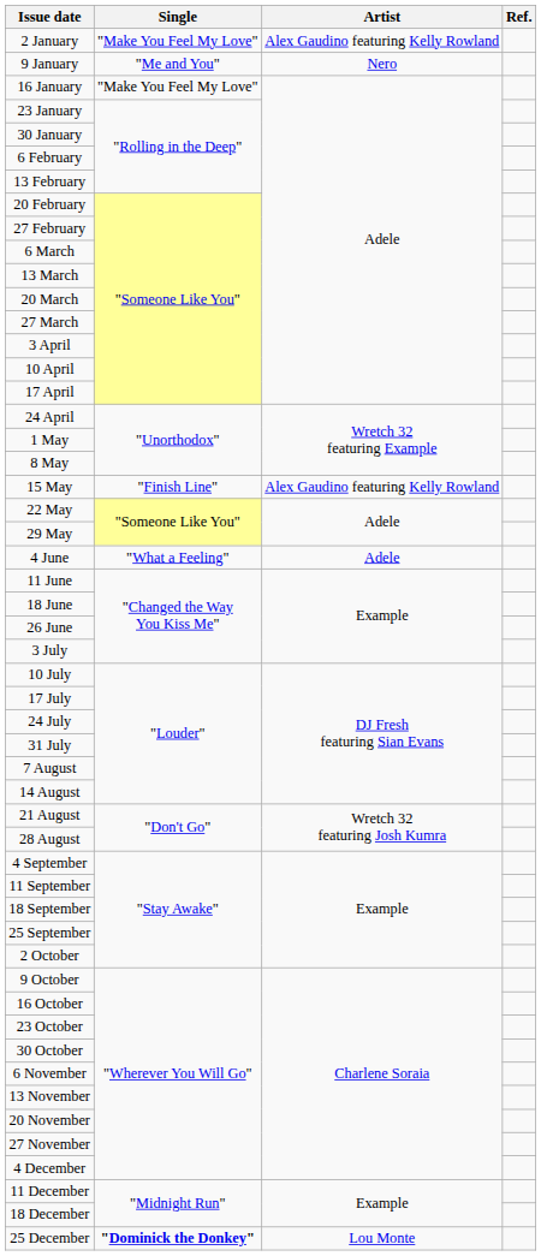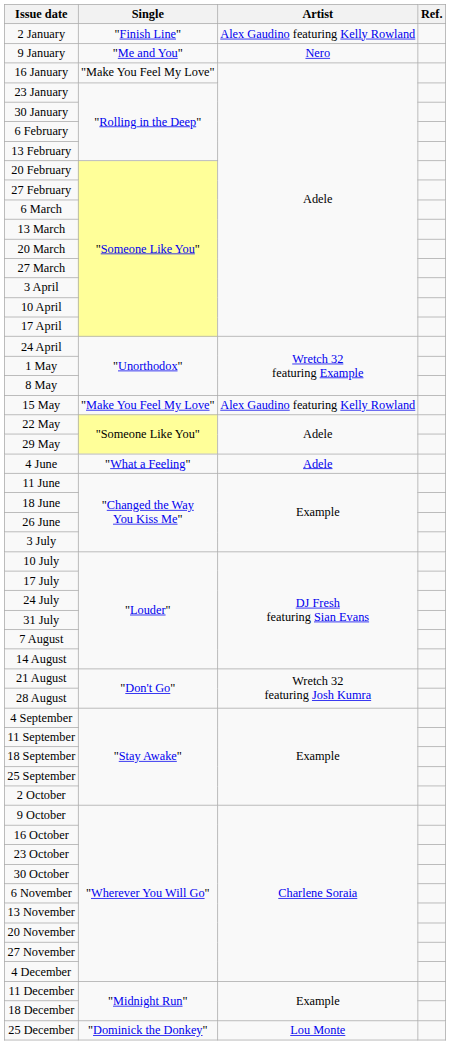 <table class="wikitable plainrowheaders" style="text-align:center;">
 <tr>
 <th scope=col>Issue date</th>
 <th scope=col>Single</th>
 <th scope=col>Artist</th>
 <th scope=col>Ref.</th>
 </tr>
 <tr>
 <td>2 January</td>
-<td>"<a href='#'>Make You Feel My Love</a>"</td>
+<td>"<a href='#'>Finish Line</a>"</td>
 <td><a href='#'>Alex Gaudino</a> featuring <a href='#'>Kelly Rowland</a></td>
 <td></td>
 </tr>
 <tr>
 <td>9 January</td>
 <td>"<a href='#'>Me and You</a>"</td>
 <td><a href='#'>Nero</a></td>
 <td></td>
 </tr>
 <tr>
 <td>16 January</td>
 <td>"Make You Feel My Love"</td>
 <td rowspan=14>Adele</td>
 <td></td>
 </tr>
 <tr>
 <td>23 January</td>
 <td rowspan=4>"<a href='#'>Rolling in the Deep</a>"</td>
 <td></td>
 </tr>
 <tr>
 <td>30 January</td>
 <td></td>
 </tr>
 <tr>
 <td>6 February</td>
 <td></td>
 </tr>
 <tr>
 <td>13 February</td>
 <td></td>
 </tr>
 <tr>
 <td>20 February </td>
 <td rowspan=9 bgcolor=#FFFF99>"<a href='#'>Someone Like You</a>" </td>
 <td></td>
 </tr>
 <tr>
 <td>27 February </td>
 <td></td>
 </tr>
 <tr>
 <td>6 March </td>
 <td></td>
 </tr>
 <tr>
 <td>13 March </td>
 <td></td>
 </tr>
 <tr>
 <td>20 March</td>
 <td></td>
 </tr>
 <tr>
 <td>27 March </td>
 <td></td>
 </tr>
 <tr>
 <td>3 April</td>
 <td></td>
 </tr>
 <tr>
 <td>10 April</td>
 <td></td>
 </tr>
 <tr>
 <td>17 April</td>
 <td></td>
 </tr>
 <tr>
 <td>24 April</td>
 <td rowspan=3>"<a href='#'>Unorthodox</a>"</td>
 <td rowspan=3><a href='#'>Wretch 32</a><br>featuring <a href='#'>Example</a></td>
 <td></td>
 </tr>
 <tr>
 <td>1 May</td>
 <td></td>
 </tr>
 <tr>
 <td>8 May</td>
 <td></td>
 </tr>
 <tr>
 <td>15 May</td>
-<td>"<a href='#'>Finish Line</a>"</td>
+<td>"<a href='#'>Make You Feel My Love</a>"</td>
 <td><a href='#'>Alex Gaudino</a> featuring <a href='#'>Kelly Rowland</a></td>
 <td></td>
 </tr>
 <tr>
 <td>22 May</td>
 <td rowspan=2 bgcolor=#FFFF99>"Someone Like You" </td>
 <td rowspan=2>Adele</td>
 <td></td>
 </tr>
 <tr>
 <td>29 May</td>
 <td></td>
 </tr>
 <tr>
 <td>4 June</td>
 <td>"<a href='#'>What a Feeling</a>"</td>
 <td><a href='#'>Adele</a></td>
 <td></td>
 </tr>
 <tr>
 <td>11 June </td>
 <td rowspan=4>"<a href='#'>Changed the Way<br>You Kiss Me</a>"</td>
 <td rowspan=4>Example</td>
 <td></td>
 </tr>
 <tr>
 <td>18 June </td>
 <td></td>
 </tr>
 <tr>
 <td>26 June</td>
 <td></td>
 </tr>
 <tr>
 <td>3 July</td>
 <td></td>
 </tr>
 <tr>
 <td>10 July </td>
 <td rowspan=6>"<a href='#'>Louder</a>"</td>
 <td rowspan=6><a href='#'>DJ Fresh</a><br>featuring <a href='#'>Sian Evans</a></td>
 <td></td>
 </tr>
 <tr>
 <td>17 July</td>
 <td></td>
 </tr>
 <tr>
 <td>24 July</td>
 <td></td>
 </tr>
 <tr>
 <td>31 July</td>
 <td></td>
 </tr>
 <tr>
 <td>7 August</td>
 <td></td>
 </tr>
 <tr>
 <td>14 August</td>
 <td></td>
 </tr>
 <tr>
 <td>21 August </td>
 <td rowspan=2>"<a href='#'>Don't Go</a>"</td>
 <td rowspan=2>Wretch 32<br>featuring <a href='#'>Josh Kumra</a></td>
 <td></td>
 </tr>
 <tr>
 <td>28 August</td>
 <td></td>
 </tr>
 <tr>
 <td>4 September </td>
 <td rowspan=5>"<a href='#'>Stay Awake</a>"</td>
 <td rowspan=5>Example</td>
 <td></td>
 </tr>
 <tr>
 <td>11 September</td>
 <td></td>
 </tr>
 <tr>
 <td>18 September</td>
 <td></td>
 </tr>
 <tr>
 <td>25 September</td>
 <td></td>
 </tr>
 <tr>
 <td>2 October</td>
 <td></td>
 </tr>
 <tr>
 <td>9 October</td>
 <td rowspan=9>"<a href='#'>Wherever You Will Go</a>"</td>
 <td rowspan=9><a href='#'>Charlene Soraia</a></td>
 <td></td>
 </tr>
 <tr>
 <td>16 October</td>
 <td></td>
 </tr>
 <tr>
 <td>23 October</td>
 <td></td>
 </tr>
 <tr>
 <td>30 October</td>
 <td></td>
 </tr>
 <tr>
 <td>6 November</td>
 <td></td>
 </tr>
 <tr>
 <td>13 November</td>
 <td></td>
 </tr>
 <tr>
 <td>20 November</td>
 <td></td>
 </tr>
 <tr>
 <td>27 November</td>
 <td></td>
 </tr>
 <tr>
 <td>4 December</td>
 <td></td>
 </tr>
 <tr>
 <td>11 December</td>
 <td rowspan=2>"<a href='#'>Midnight Run</a>"</td>
 <td rowspan=2>Example</td>
 <td></td>
 </tr>
 <tr>
 <td>18 December</td>
 <td></td>
 </tr>
 <tr>
 <td>25 December</td>
-<td><strong>"<a href='#'>Dominick the Donkey</a>"</strong></td>
+<td>"<a href='#'>Dominick the Donkey</a>"</td>
 <td><a href='#'>Lou Monte</a></td>
 <td></td>
 </tr>
 </table>
